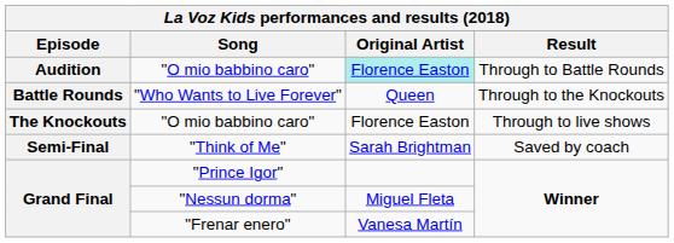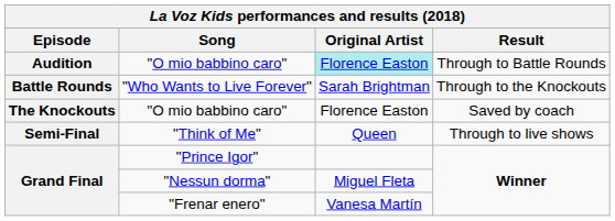 <table class="wikitable collapsible collapsed" style="margin:1em auto 1em auto; text-align:center;">
 <tr>
 <th colspan="4"><em>La Voz Kids</em> performances and results (2018)</th>
 </tr>
 <tr>
 <th scope="col">Episode</th>
 <th scope="col">Song</th>
 <th scope="col">Original Artist</th>
 <th scope="col">Result</th>
 </tr>
 <tr>
 <th>Audition</th>
 <td>"<a href='#'>O mio babbino caro</a>"</td>
 <td style="background: paleturquoise;"><a href='#'>Florence Easton</a></td>
 <td>Through to Battle Rounds</td>
 </tr>
 <tr>
 <th>Battle Rounds</th>
 <td>"<a href='#'>Who Wants to Live Forever</a>"</td>
-<td><a href='#'>Queen</a></td>
+<td><a href='#'>Sarah Brightman</a></td>
 <td>Through to the Knockouts</td>
 </tr>
 <tr>
 <th>The Knockouts</th>
 <td>"O mio babbino caro"</td>
 <td>Florence Easton</td>
-<td>Through to live shows</td>
+<td>Saved by coach</td>
 </tr>
 <tr>
 <th>Semi-Final</th>
 <td>"<a href='#'>Think of Me</a>"</td>
-<td><a href='#'>Sarah Brightman</a></td>
-<td>Saved by coach</td>
+<td><a href='#'>Queen</a></td>
+<td>Through to live shows</td>
 </tr>
 <tr>
 <th rowspan="3">Grand Final</th>
 <td>"<a href='#'>Prince Igor</a>"</td>
 <td></td>
 <td rowspan="3"><strong>Winner</strong></td>
 </tr>
 <tr>
 <td>"<a href='#'>Nessun dorma</a>"</td>
 <td><a href='#'>Miguel Fleta</a></td>
 </tr>
 <tr>
 <td>"Frenar enero" </td>
 <td><a href='#'>Vanesa Martín</a></td>
 </tr>
 </table>
